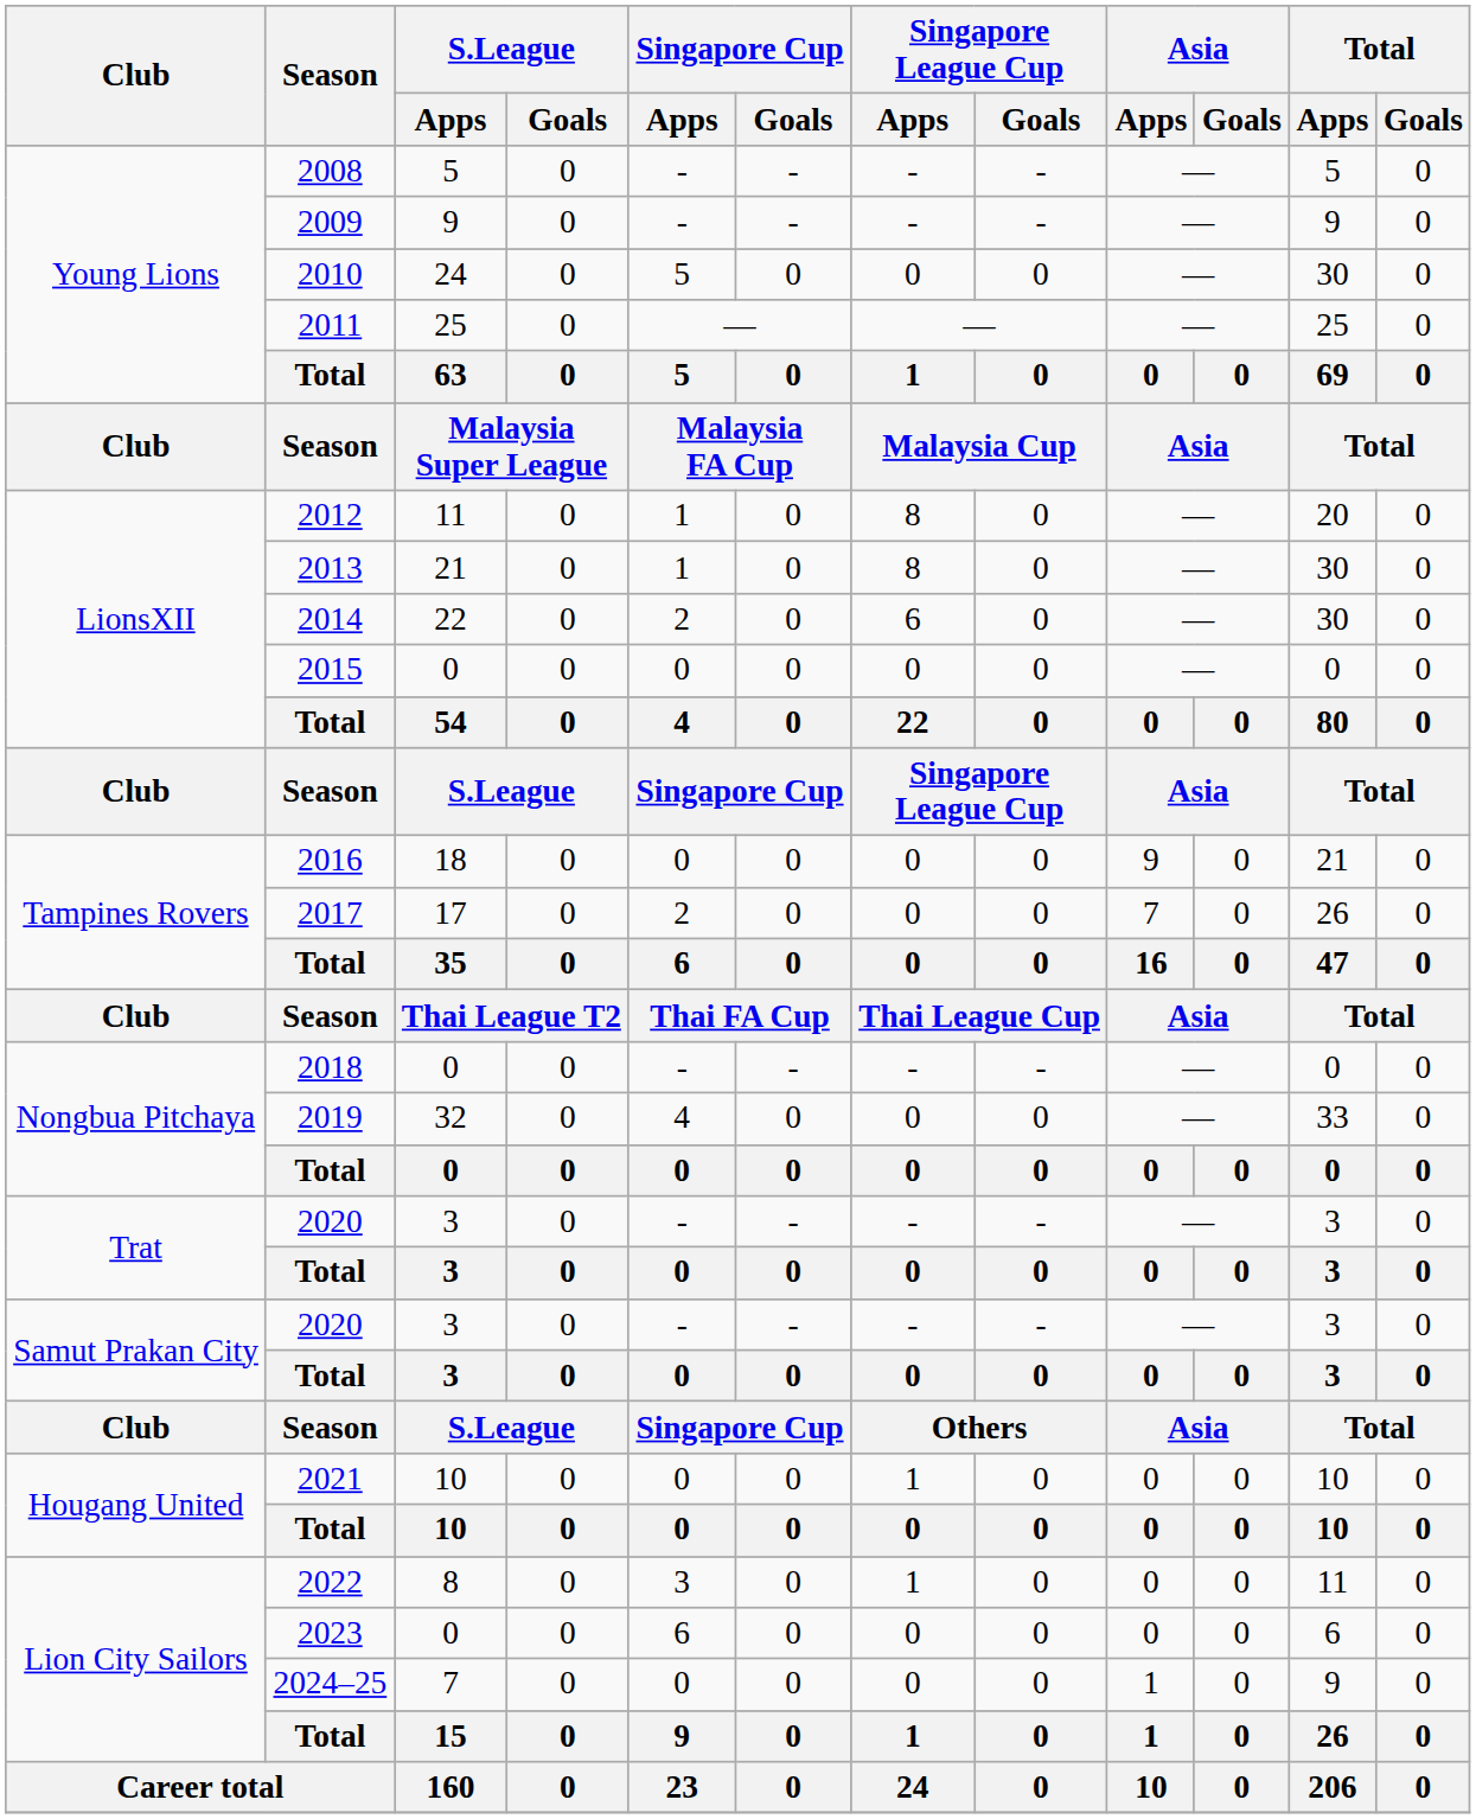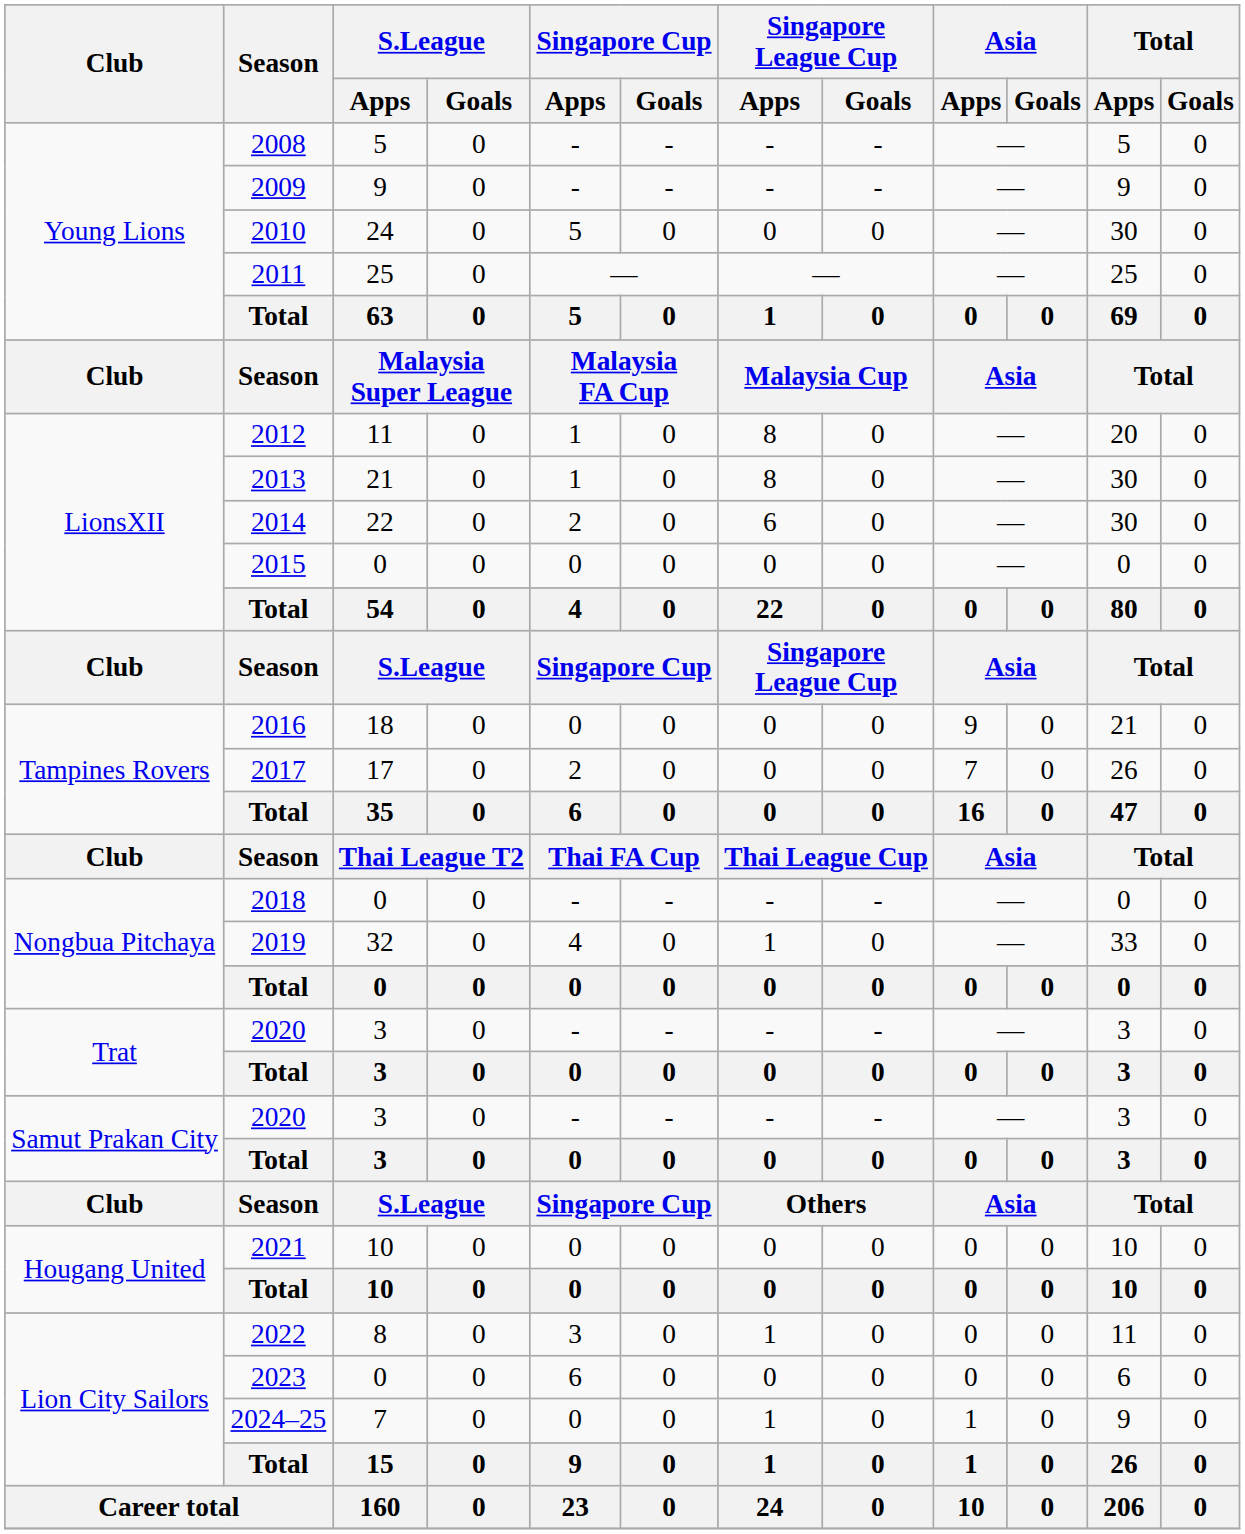 <table class="wikitable" style="text-align:center">
 <tr>
 <th rowspan="2">Club</th>
 <th rowspan="2">Season</th>
 <th colspan="2"><a href='#'>S.League</a></th>
 <th colspan="2"><a href='#'>Singapore Cup</a></th>
 <th colspan="2"><a href='#'>Singapore<br>League Cup</a></th>
 <th colspan="2"><a href='#'>Asia</a></th>
 <th colspan="2">Total</th>
 </tr>
 <tr>
 <th>Apps</th>
 <th>Goals</th>
 <th>Apps</th>
 <th>Goals</th>
 <th>Apps</th>
 <th>Goals</th>
 <th>Apps</th>
 <th>Goals</th>
 <th>Apps</th>
 <th>Goals</th>
 </tr>
 <tr>
 <td rowspan="5"><a href='#'>Young Lions</a></td>
 <td><a href='#'>2008</a></td>
 <td>5</td>
 <td>0</td>
 <td>-</td>
 <td>-</td>
 <td>-</td>
 <td>-</td>
 <td colspan='2'>—</td>
 <td>5</td>
 <td>0</td>
 </tr>
 <tr>
 <td><a href='#'>2009</a></td>
 <td>9</td>
 <td>0</td>
 <td>-</td>
 <td>-</td>
 <td>-</td>
 <td>-</td>
 <td colspan='2'>—</td>
 <td>9</td>
 <td>0</td>
 </tr>
 <tr>
 <td><a href='#'>2010</a></td>
 <td>24</td>
 <td>0</td>
 <td>5</td>
 <td>0</td>
 <td>0</td>
 <td>0</td>
 <td colspan='2'>—</td>
 <td>30</td>
 <td>0</td>
 </tr>
 <tr>
 <td><a href='#'>2011</a></td>
 <td>25</td>
 <td>0</td>
 <td colspan='2'>—</td>
 <td colspan='2'>—</td>
 <td colspan='2'>—</td>
 <td>25</td>
 <td>0</td>
 </tr>
 <tr>
 <th>Total</th>
 <th>63</th>
 <th>0</th>
 <th>5</th>
 <th>0</th>
 <th>1</th>
 <th>0</th>
 <th>0</th>
 <th>0</th>
 <th>69</th>
 <th>0</th>
 </tr>
 <tr>
 <th>Club</th>
 <th>Season</th>
 <th colspan="2"><a href='#'>Malaysia<br>Super League</a></th>
 <th colspan="2"><a href='#'>Malaysia<br>FA Cup</a></th>
 <th colspan="2"><a href='#'>Malaysia Cup</a></th>
 <th colspan="2"><a href='#'>Asia</a></th>
 <th colspan="2">Total</th>
 </tr>
 <tr>
 <td rowspan="5"><a href='#'>LionsXII</a></td>
 <td><a href='#'>2012</a></td>
 <td>11</td>
 <td>0</td>
 <td>1</td>
 <td>0</td>
 <td>8</td>
 <td>0</td>
 <td colspan='2'>—</td>
 <td>20</td>
 <td>0</td>
 </tr>
 <tr>
 <td><a href='#'>2013</a></td>
 <td>21</td>
 <td>0</td>
 <td>1</td>
 <td>0</td>
 <td>8</td>
 <td>0</td>
 <td colspan='2'>—</td>
 <td>30</td>
 <td>0</td>
 </tr>
 <tr>
 <td><a href='#'>2014</a></td>
 <td>22</td>
 <td>0</td>
 <td>2</td>
 <td>0</td>
 <td>6</td>
 <td>0</td>
 <td colspan='2'>—</td>
 <td>30</td>
 <td>0</td>
 </tr>
 <tr>
 <td><a href='#'>2015</a></td>
 <td>0</td>
 <td>0</td>
 <td>0</td>
 <td>0</td>
 <td>0</td>
 <td>0</td>
 <td colspan='2'>—</td>
 <td>0</td>
 <td>0</td>
 </tr>
 <tr>
 <th>Total</th>
 <th>54</th>
 <th>0</th>
 <th>4</th>
 <th>0</th>
 <th>22</th>
 <th>0</th>
 <th>0</th>
 <th>0</th>
 <th>80</th>
 <th>0</th>
 </tr>
 <tr>
 <th>Club</th>
 <th>Season</th>
 <th colspan="2"><a href='#'>S.League</a></th>
 <th colspan="2"><a href='#'>Singapore Cup</a></th>
 <th colspan="2"><a href='#'>Singapore<br>League Cup</a></th>
 <th colspan="2"><a href='#'>Asia</a></th>
 <th colspan="2">Total</th>
 </tr>
 <tr>
 <td rowspan="3"><a href='#'>Tampines Rovers</a></td>
 <td><a href='#'>2016</a></td>
 <td>18</td>
 <td>0</td>
 <td>0</td>
 <td>0</td>
 <td>0</td>
 <td>0</td>
 <td>9</td>
 <td>0</td>
 <td>21</td>
 <td>0</td>
 </tr>
 <tr>
 <td><a href='#'>2017</a></td>
 <td>17</td>
 <td>0</td>
 <td>2</td>
 <td>0</td>
 <td>0</td>
 <td>0</td>
 <td>7</td>
 <td>0</td>
 <td>26</td>
 <td>0</td>
 </tr>
 <tr>
 <th>Total</th>
 <th>35</th>
 <th>0</th>
 <th>6</th>
 <th>0</th>
 <th>0</th>
 <th>0</th>
 <th>16</th>
 <th>0</th>
 <th>47</th>
 <th>0</th>
 </tr>
 <tr>
 <th>Club</th>
 <th>Season</th>
 <th colspan="2"><a href='#'>Thai League T2</a></th>
 <th colspan="2"><a href='#'>Thai FA Cup</a></th>
 <th colspan="2"><a href='#'>Thai League Cup</a></th>
 <th colspan="2"><a href='#'>Asia</a></th>
 <th colspan="2">Total</th>
 </tr>
 <tr>
 <td rowspan="3"><a href='#'>Nongbua Pitchaya</a></td>
 <td><a href='#'>2018</a></td>
 <td>0</td>
 <td>0</td>
 <td>-</td>
 <td>-</td>
 <td>-</td>
 <td>-</td>
 <td colspan='2'>—</td>
 <td>0</td>
 <td>0</td>
 </tr>
 <tr>
 <td><a href='#'>2019</a></td>
 <td>32</td>
 <td>0</td>
 <td>4</td>
 <td>0</td>
-<td>0</td>
+<td>1</td>
 <td>0</td>
 <td colspan='2'>—</td>
 <td>33</td>
 <td>0</td>
 </tr>
 <tr>
 <th>Total</th>
 <th>0</th>
 <th>0</th>
 <th>0</th>
 <th>0</th>
 <th>0</th>
 <th>0</th>
 <th>0</th>
 <th>0</th>
 <th>0</th>
 <th>0</th>
 </tr>
 <tr>
 <td rowspan="2"><a href='#'>Trat</a></td>
 <td><a href='#'>2020</a></td>
 <td>3</td>
 <td>0</td>
 <td>-</td>
 <td>-</td>
 <td>-</td>
 <td>-</td>
 <td colspan='2'>—</td>
 <td>3</td>
 <td>0</td>
 </tr>
 <tr>
 <th>Total</th>
 <th>3</th>
 <th>0</th>
 <th>0</th>
 <th>0</th>
 <th>0</th>
 <th>0</th>
 <th>0</th>
 <th>0</th>
 <th>3</th>
 <th>0</th>
 </tr>
 <tr>
 <td rowspan="2"><a href='#'>Samut Prakan City</a></td>
 <td><a href='#'>2020</a></td>
 <td>3</td>
 <td>0</td>
 <td>-</td>
 <td>-</td>
 <td>-</td>
 <td>-</td>
 <td colspan='2'>—</td>
 <td>3</td>
 <td>0</td>
 </tr>
 <tr>
 <th>Total</th>
 <th>3</th>
 <th>0</th>
 <th>0</th>
 <th>0</th>
 <th>0</th>
 <th>0</th>
 <th>0</th>
 <th>0</th>
 <th>3</th>
 <th>0</th>
 </tr>
 <tr>
 <th>Club</th>
 <th>Season</th>
 <th colspan="2"><a href='#'>S.League</a></th>
 <th colspan="2"><a href='#'>Singapore Cup</a></th>
 <th colspan="2">Others</th>
 <th colspan="2"><a href='#'>Asia</a></th>
 <th colspan="2">Total</th>
 </tr>
 <tr>
 <td rowspan="2"><a href='#'>Hougang United</a></td>
 <td><a href='#'>2021</a></td>
 <td>10</td>
 <td>0</td>
 <td>0</td>
 <td>0</td>
-<td>1</td>
+<td>0</td>
 <td>0</td>
 <td>0</td>
 <td>0</td>
 <td>10</td>
 <td>0</td>
 </tr>
 <tr>
 <th>Total</th>
 <th>10</th>
 <th>0</th>
 <th>0</th>
 <th>0</th>
 <th>0</th>
 <th>0</th>
 <th>0</th>
 <th>0</th>
 <th>10</th>
 <th>0</th>
 </tr>
 <tr>
 <td rowspan="4"><a href='#'>Lion City Sailors</a></td>
 <td><a href='#'>2022</a></td>
 <td>8</td>
 <td>0</td>
 <td>3</td>
 <td>0</td>
 <td>1</td>
 <td>0</td>
 <td>0</td>
 <td>0</td>
 <td>11</td>
 <td>0</td>
 </tr>
 <tr>
 <td><a href='#'>2023</a></td>
 <td>0</td>
 <td>0</td>
 <td>6</td>
 <td>0</td>
 <td>0</td>
 <td>0</td>
 <td>0</td>
 <td>0</td>
 <td>6</td>
 <td>0</td>
 </tr>
 <tr>
 <td><a href='#'>2024–25</a></td>
 <td>7</td>
 <td>0</td>
 <td>0</td>
 <td>0</td>
-<td>0</td>
+<td>1</td>
 <td>0</td>
 <td>1</td>
 <td>0</td>
 <td>9</td>
 <td>0</td>
 </tr>
 <tr>
 <th>Total</th>
 <th>15</th>
 <th>0</th>
 <th>9</th>
 <th>0</th>
 <th>1</th>
 <th>0</th>
 <th>1</th>
 <th>0</th>
 <th>26</th>
 <th>0</th>
 </tr>
 <tr>
 <th colspan="2">Career total</th>
 <th>160</th>
 <th>0</th>
 <th>23</th>
 <th>0</th>
 <th>24</th>
 <th>0</th>
 <th>10</th>
 <th>0</th>
 <th>206</th>
 <th>0</th>
 </tr>
 <tr>
 </tr>
 </table>
